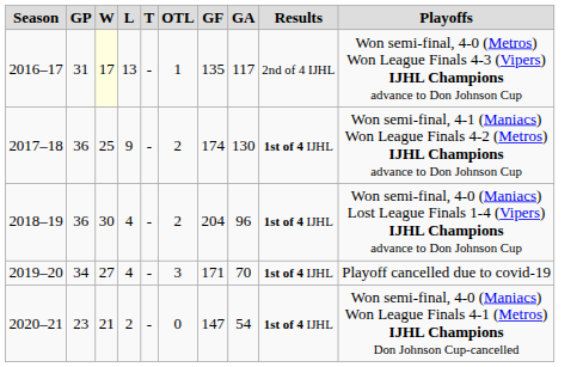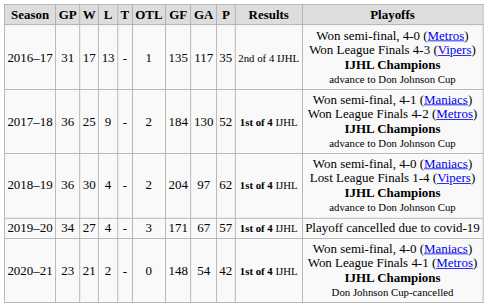 <table class="wikitable">
 <tr align="center"  bgcolor="#dddddd">
 <td><strong>Season</strong></td>
 <td><strong>GP</strong></td>
 <td><strong>W</strong></td>
 <td><strong>L</strong></td>
 <td><strong>T</strong></td>
 <td><strong>OTL</strong></td>
 <td><strong>GF</strong></td>
 <td><strong>GA</strong></td>
+<td><strong>P</strong></td>
 <td><strong>Results</strong></td>
 <td><strong>Playoffs</strong></td>
 </tr>
 <tr align="center">
 <td>2016–17</td>
 <td>31</td>
-<td style="background: lightyellow;">17</td>
+<td>17</td>
 <td>13</td>
 <td>-</td>
 <td>1</td>
 <td>135</td>
 <td>117</td>
+<td>35</td>
 <td><small>2nd of 4 IJHL</small></td>
 <td>Won semi-final, 4-0 (<a href='#'>Metros</a>)<br>Won League Finals 4-3 (<a href='#'>Vipers</a>)<br><strong>IJHL Champions</strong><br><small>advance to Don Johnson Cup</small></td>
 </tr>
 <tr align="center">
 <td>2017–18</td>
 <td>36</td>
 <td>25</td>
 <td>9</td>
 <td>-</td>
 <td>2</td>
-<td>174</td>
+<td>184</td>
 <td>130</td>
+<td>52</td>
 <td><small><strong>1st of 4</strong> IJHL</small></td>
 <td>Won semi-final, 4-1 (<a href='#'>Maniacs</a>)<br>Won League Finals 4-2 (<a href='#'>Metros</a>)<br><strong>IJHL Champions</strong><br><small>advance to Don Johnson Cup</small></td>
 </tr>
 <tr align="center">
 <td>2018–19</td>
 <td>36</td>
 <td>30</td>
 <td>4</td>
 <td>-</td>
 <td>2</td>
 <td>204</td>
-<td>96</td>
+<td>97</td>
+<td>62</td>
 <td><small><strong>1st of 4</strong> IJHL</small></td>
 <td>Won semi-final, 4-0 (<a href='#'>Maniacs</a>)<br>Lost League Finals 1-4 (<a href='#'>Vipers</a>)<br><strong>IJHL Champions</strong><br><small>advance to Don Johnson Cup</small></td>
 </tr>
 <tr align="center">
 <td>2019–20</td>
 <td>34</td>
 <td>27</td>
 <td>4</td>
 <td>-</td>
 <td>3</td>
 <td>171</td>
-<td>70</td>
+<td>67</td>
+<td>57</td>
 <td><small><strong>1st of 4</strong> IJHL</small></td>
 <td>Playoff cancelled due to covid-19</td>
 </tr>
 <tr align="center">
 <td>2020–21</td>
 <td>23</td>
 <td>21</td>
 <td>2</td>
 <td>-</td>
 <td>0</td>
-<td>147</td>
+<td>148</td>
 <td>54</td>
+<td>42</td>
 <td><small><strong>1st of 4</strong> IJHL</small></td>
 <td>Won semi-final, 4-0 (<a href='#'>Maniacs</a>)<br>Won League Finals 4-1 (<a href='#'>Metros</a>)<br><strong>IJHL Champions</strong><br><small>Don Johnson Cup-cancelled</small></td>
 </tr>
 </table>
